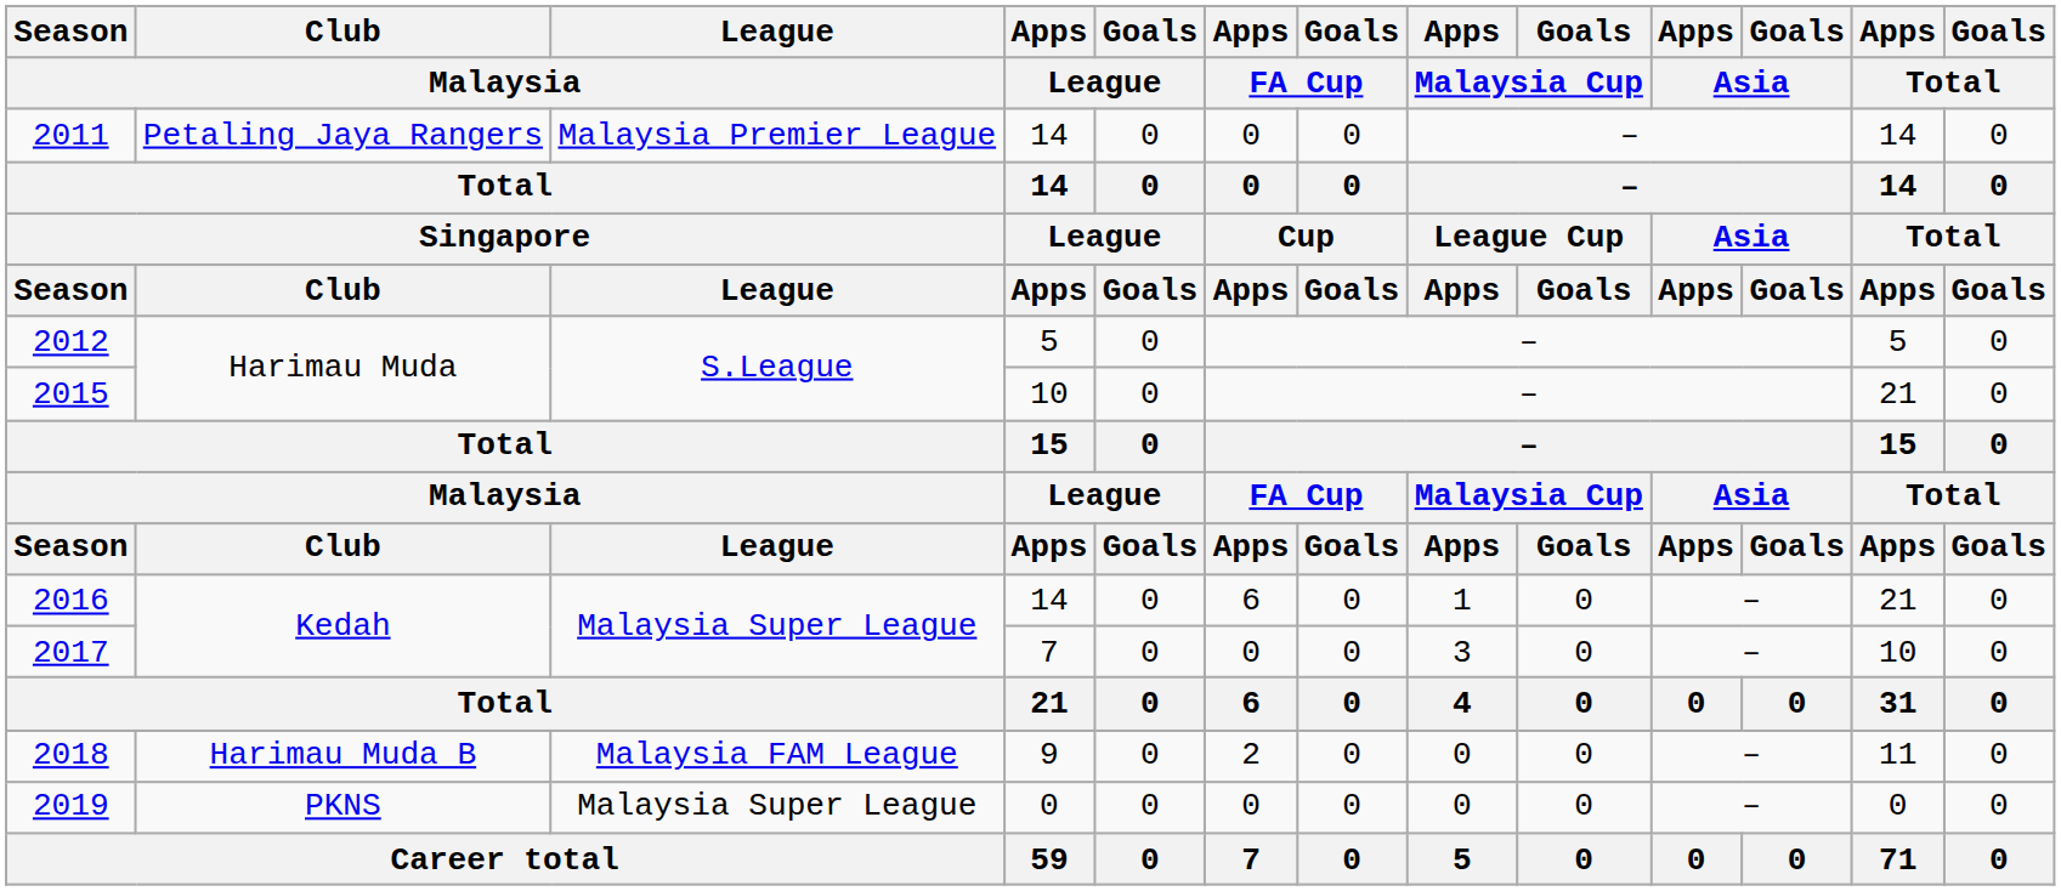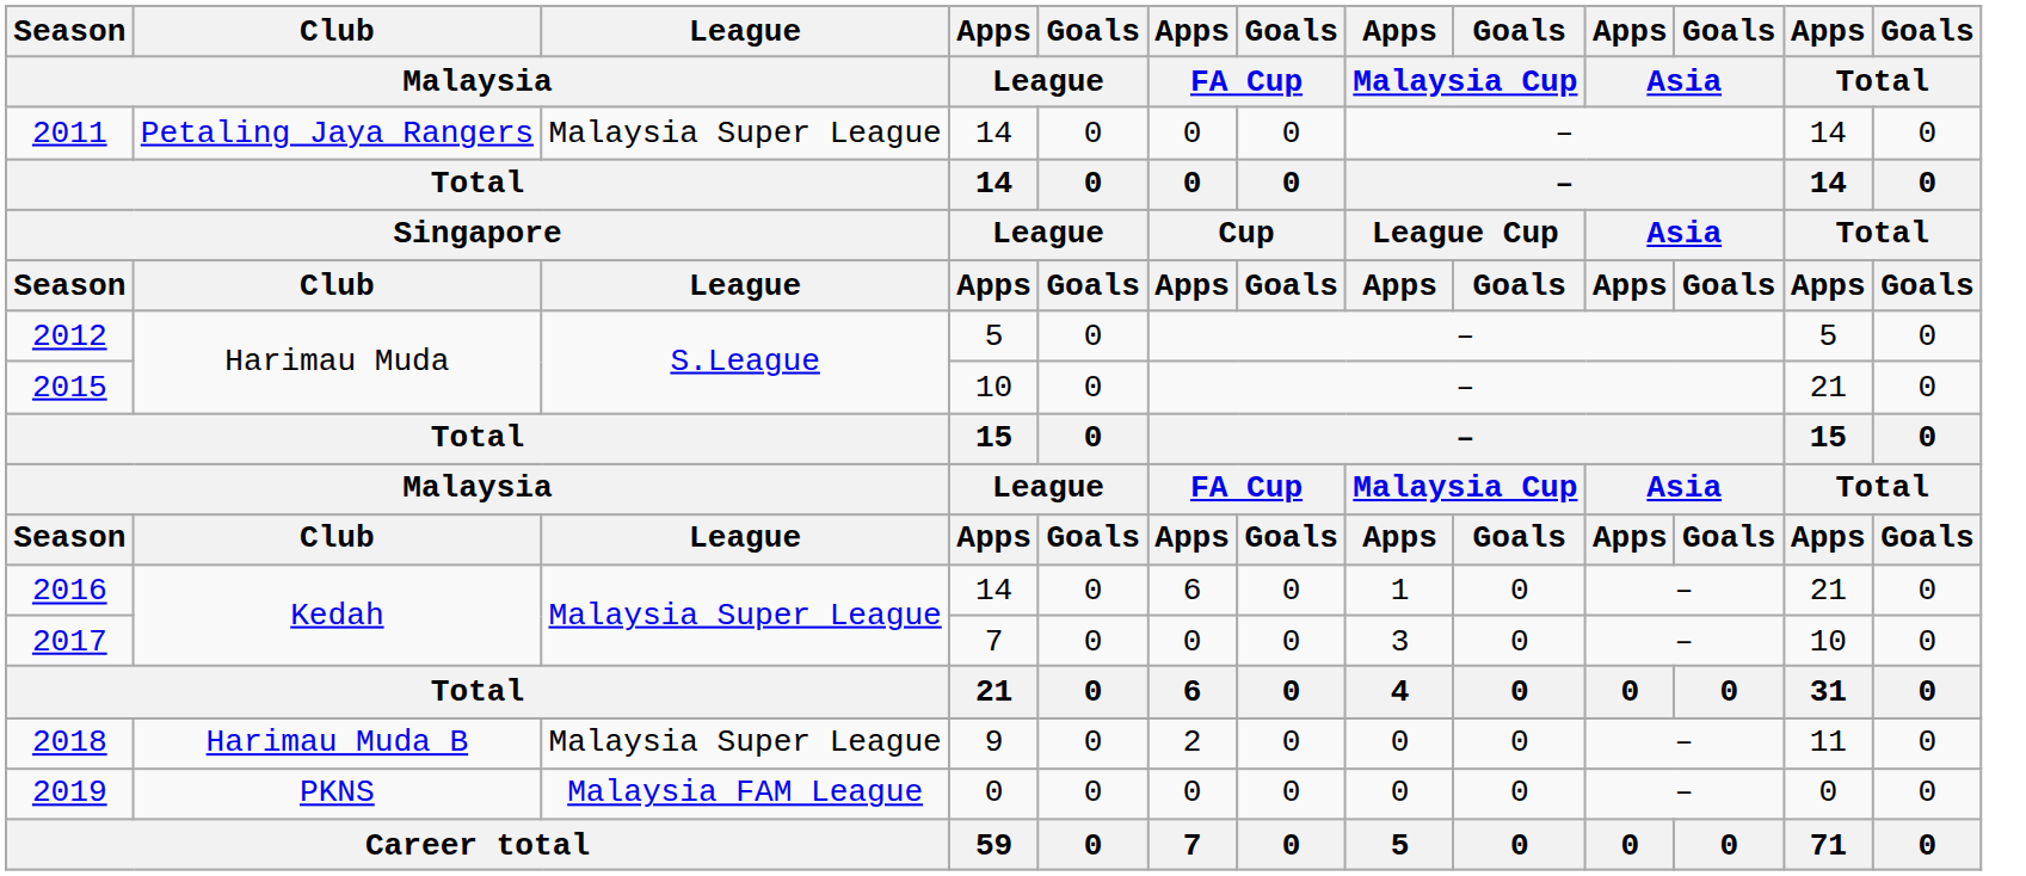 <table class="wikitable" style="text-align:center">
 <tr>
 <th>Season</th>
 <th>Club</th>
 <th>League</th>
 <th>Apps</th>
 <th>Goals</th>
 <th>Apps</th>
 <th>Goals</th>
 <th>Apps</th>
 <th>Goals</th>
 <th>Apps</th>
 <th>Goals</th>
 <th>Apps</th>
 <th>Goals</th>
 </tr>
 <tr>
 <th colspan=3>Malaysia</th>
 <th colspan=2>League</th>
 <th colspan=2><a href='#'>FA Cup</a></th>
 <th colspan=2><a href='#'>Malaysia Cup</a></th>
 <th colspan=2><a href='#'>Asia</a></th>
 <th colspan=2>Total</th>
 </tr>
 <tr>
 <td><a href='#'>2011</a></td>
 <td><a href='#'>Petaling Jaya Rangers</a></td>
-<td rowspan="1"><a href='#'>Malaysia Premier League</a></td>
+<td>Malaysia Super League</td>
 <td>14</td>
 <td>0</td>
 <td>0</td>
 <td>0</td>
 <td colspan="4">–</td>
 <td>14</td>
 <td>0</td>
 </tr>
 <tr>
 <th colspan=3>Total</th>
 <th>14</th>
 <th>0</th>
 <th>0</th>
 <th>0</th>
 <th colspan="4">–</th>
 <th>14</th>
 <th>0</th>
 </tr>
 <tr>
 <th colspan=3>Singapore</th>
 <th colspan=2>League</th>
 <th colspan=2>Cup</th>
 <th colspan=2>League Cup</th>
 <th colspan=2><a href='#'>Asia</a></th>
 <th colspan=2>Total</th>
 </tr>
 <tr>
 <th>Season</th>
 <th>Club</th>
 <th>League</th>
 <th>Apps</th>
 <th>Goals</th>
 <th>Apps</th>
 <th>Goals</th>
 <th>Apps</th>
 <th>Goals</th>
 <th>Apps</th>
 <th>Goals</th>
 <th>Apps</th>
 <th>Goals</th>
 </tr>
 <tr>
 <td><a href='#'>2012</a></td>
 <td rowspan="2">Harimau Muda</td>
 <td rowspan="2"><a href='#'>S.League</a></td>
 <td>5</td>
 <td>0</td>
 <td colspan="6">–</td>
 <td>5</td>
 <td>0</td>
 </tr>
 <tr>
 <td><a href='#'>2015</a></td>
 <td>10</td>
 <td>0</td>
 <td colspan="6">–</td>
 <td>21</td>
 <td>0</td>
 </tr>
 <tr>
 <th colspan=3>Total</th>
 <th>15</th>
 <th>0</th>
 <th colspan="6">–</th>
 <th>15</th>
 <th>0</th>
 </tr>
 <tr>
 <th colspan=3>Malaysia</th>
 <th colspan=2>League</th>
 <th colspan=2><a href='#'>FA Cup</a></th>
 <th colspan=2><a href='#'>Malaysia Cup</a></th>
 <th colspan=2><a href='#'>Asia</a></th>
 <th colspan=2>Total</th>
 </tr>
 <tr>
 <th>Season</th>
 <th>Club</th>
 <th>League</th>
 <th>Apps</th>
 <th>Goals</th>
 <th>Apps</th>
 <th>Goals</th>
 <th>Apps</th>
 <th>Goals</th>
 <th>Apps</th>
 <th>Goals</th>
 <th>Apps</th>
 <th>Goals</th>
 </tr>
 <tr>
 <td><a href='#'>2016</a></td>
 <td rowspan="2"><a href='#'>Kedah</a></td>
 <td rowspan="2"><a href='#'>Malaysia Super League</a></td>
 <td>14</td>
 <td>0</td>
 <td>6</td>
 <td>0</td>
 <td>1</td>
 <td>0</td>
 <td colspan="2">–</td>
 <td>21</td>
 <td>0</td>
 </tr>
 <tr>
 <td><a href='#'>2017</a></td>
 <td>7</td>
 <td>0</td>
 <td>0</td>
 <td>0</td>
 <td>3</td>
 <td>0</td>
 <td colspan="2">–</td>
 <td>10</td>
 <td>0</td>
 </tr>
 <tr>
 <th colspan=3>Total</th>
 <th>21</th>
 <th>0</th>
 <th>6</th>
 <th>0</th>
 <th>4</th>
 <th>0</th>
 <th>0</th>
 <th>0</th>
 <th>31</th>
 <th>0</th>
 </tr>
 <tr>
 <td><a href='#'>2018</a></td>
 <td rowspan="1"><a href='#'>Harimau Muda B</a></td>
-<td><a href='#'>Malaysia FAM League</a></td>
+<td>Malaysia Super League</td>
 <td>9</td>
 <td>0</td>
 <td>2</td>
 <td>0</td>
 <td>0</td>
 <td>0</td>
 <td colspan="2">–</td>
 <td>11</td>
 <td>0</td>
 </tr>
 <tr>
 <td><a href='#'>2019</a></td>
 <td><a href='#'>PKNS</a></td>
-<td>Malaysia Super League</td>
+<td><a href='#'>Malaysia FAM League</a></td>
 <td>0</td>
 <td>0</td>
 <td>0</td>
 <td>0</td>
 <td>0</td>
 <td>0</td>
 <td colspan="2">–</td>
 <td>0</td>
 <td>0</td>
 </tr>
 <tr>
 <th colspan=3>Career total</th>
 <th>59</th>
 <th>0</th>
 <th>7</th>
 <th>0</th>
 <th>5</th>
 <th>0</th>
 <th>0</th>
 <th>0</th>
 <th>71</th>
 <th>0</th>
 </tr>
 </table>
